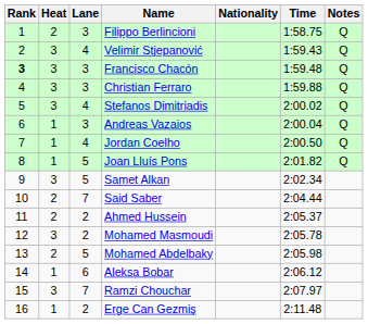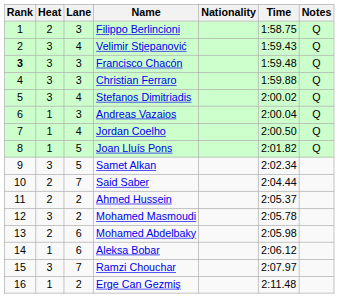 <table class="wikitable sortable" style="text-align:center">
 <tr>
 <th>Rank</th>
 <th>Heat</th>
 <th>Lane</th>
 <th>Name</th>
 <th>Nationality</th>
 <th>Time</th>
 <th>Notes</th>
 </tr>
 <tr bgcolor="ccffcc">
 <td>1</td>
 <td>2</td>
 <td>3</td>
 <td align="left"><a href='#'>Filippo Berlincioni</a></td>
 <td align="left"></td>
 <td>1:58.75</td>
 <td>Q</td>
 </tr>
 <tr bgcolor="ccffcc">
 <td>2</td>
 <td>3</td>
 <td>4</td>
 <td align="left"><a href='#'>Velimir Stjepanović</a></td>
 <td align="left"></td>
 <td>1:59.43</td>
 <td>Q</td>
 </tr>
 <tr bgcolor="ccffcc">
 <td><strong>3</strong></td>
 <td>3</td>
 <td>3</td>
 <td align="left"><a href='#'>Francisco Chacón</a></td>
 <td align="left"></td>
 <td>1:59.48</td>
 <td>Q</td>
 </tr>
 <tr bgcolor="ccffcc">
 <td>4</td>
 <td>3</td>
 <td>3</td>
 <td align="left"><a href='#'>Christian Ferraro</a></td>
 <td align="left"></td>
 <td>1:59.88</td>
 <td>Q</td>
 </tr>
 <tr bgcolor="ccffcc">
 <td>5</td>
 <td>3</td>
 <td>4</td>
 <td align="left"><a href='#'>Stefanos Dimitriadis</a></td>
 <td align="left"></td>
 <td>2:00.02</td>
 <td>Q</td>
 </tr>
 <tr bgcolor="ccffcc">
 <td>6</td>
 <td>1</td>
 <td>3</td>
 <td align="left"><a href='#'>Andreas Vazaios</a></td>
 <td align="left"></td>
 <td>2:00.04</td>
 <td>Q</td>
 </tr>
 <tr bgcolor="ccffcc">
 <td>7</td>
 <td>1</td>
 <td>4</td>
 <td align="left"><a href='#'>Jordan Coelho</a></td>
 <td align="left"></td>
 <td>2:00.50</td>
 <td>Q</td>
 </tr>
 <tr bgcolor="ccffcc">
 <td>8</td>
 <td>1</td>
 <td>5</td>
 <td align="left"><a href='#'>Joan Lluís Pons</a></td>
 <td align="left"></td>
 <td>2:01.82</td>
 <td>Q</td>
 </tr>
 <tr>
 <td>9</td>
 <td>3</td>
 <td>5</td>
 <td align="left"><a href='#'>Samet Alkan</a></td>
 <td align="left"></td>
 <td>2:02.34</td>
 <td></td>
 </tr>
 <tr>
 <td>10</td>
 <td>2</td>
 <td>7</td>
 <td align="left"><a href='#'>Said Saber</a></td>
 <td align="left"></td>
 <td>2:04.44</td>
 <td></td>
 </tr>
 <tr>
 <td>11</td>
 <td>2</td>
 <td>2</td>
 <td align="left"><a href='#'>Ahmed Hussein</a></td>
 <td align="left"></td>
 <td>2:05.37</td>
 <td></td>
 </tr>
 <tr>
 <td>12</td>
 <td>3</td>
 <td>2</td>
 <td align="left"><a href='#'>Mohamed Masmoudi</a></td>
 <td align="left"></td>
 <td>2:05.78</td>
 <td></td>
 </tr>
 <tr>
 <td>13</td>
 <td>2</td>
-<td>5</td>
+<td>6</td>
 <td align="left"><a href='#'>Mohamed Abdelbaky</a></td>
 <td align="left"></td>
 <td>2:05.98</td>
 <td></td>
 </tr>
 <tr>
 <td>14</td>
 <td>1</td>
 <td>6</td>
 <td align="left"><a href='#'>Aleksa Bobar</a></td>
 <td align="left"></td>
 <td>2:06.12</td>
 <td></td>
 </tr>
 <tr>
 <td>15</td>
 <td>3</td>
 <td>7</td>
 <td align="left"><a href='#'>Ramzi Chouchar</a></td>
 <td align="left"></td>
 <td>2:07.97</td>
 <td></td>
 </tr>
 <tr>
 <td>16</td>
 <td>1</td>
 <td>2</td>
 <td align="left"><a href='#'>Erge Can Gezmiş</a></td>
 <td align="left"></td>
 <td>2:11.48</td>
 <td></td>
 </tr>
 </table>
